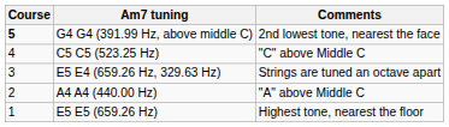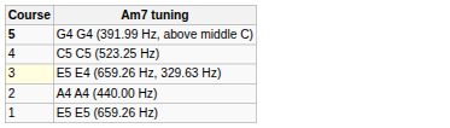 <table class="wikitable">
 <tr>
 <th>Course</th>
 <th>Am7 tuning</th>
-<th>Comments</th>
 </tr>
 <tr>
 <td><strong>5</strong></td>
 <td>G4 G4   (391.99 Hz, above middle C)</td>
-<td>2nd lowest tone, nearest the face</td>
 </tr>
 <tr>
 <td>4</td>
 <td>C5 C5   (523.25 Hz)</td>
-<td>"C" above Middle C</td>
 </tr>
 <tr>
-<td>3</td>
+<td style="background: lightyellow;">3</td>
 <td>E5 E4   (659.26 Hz, 329.63 Hz)</td>
-<td>Strings are tuned an octave apart</td>
 </tr>
 <tr>
 <td>2</td>
 <td>A4 A4   (440.00 Hz)</td>
-<td>"A" above Middle C</td>
 </tr>
 <tr>
 <td>1</td>
 <td>E5 E5  (659.26 Hz)</td>
-<td>Highest tone, nearest the floor</td>
 </tr>
 </table>
